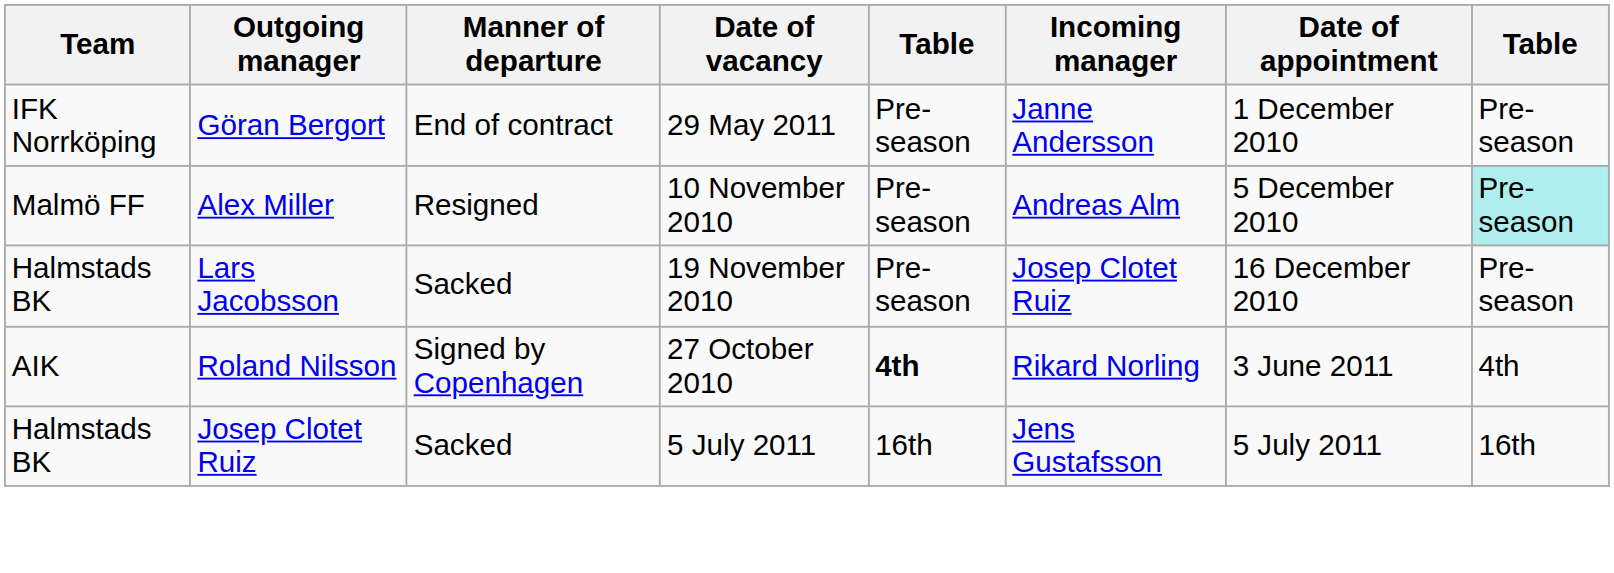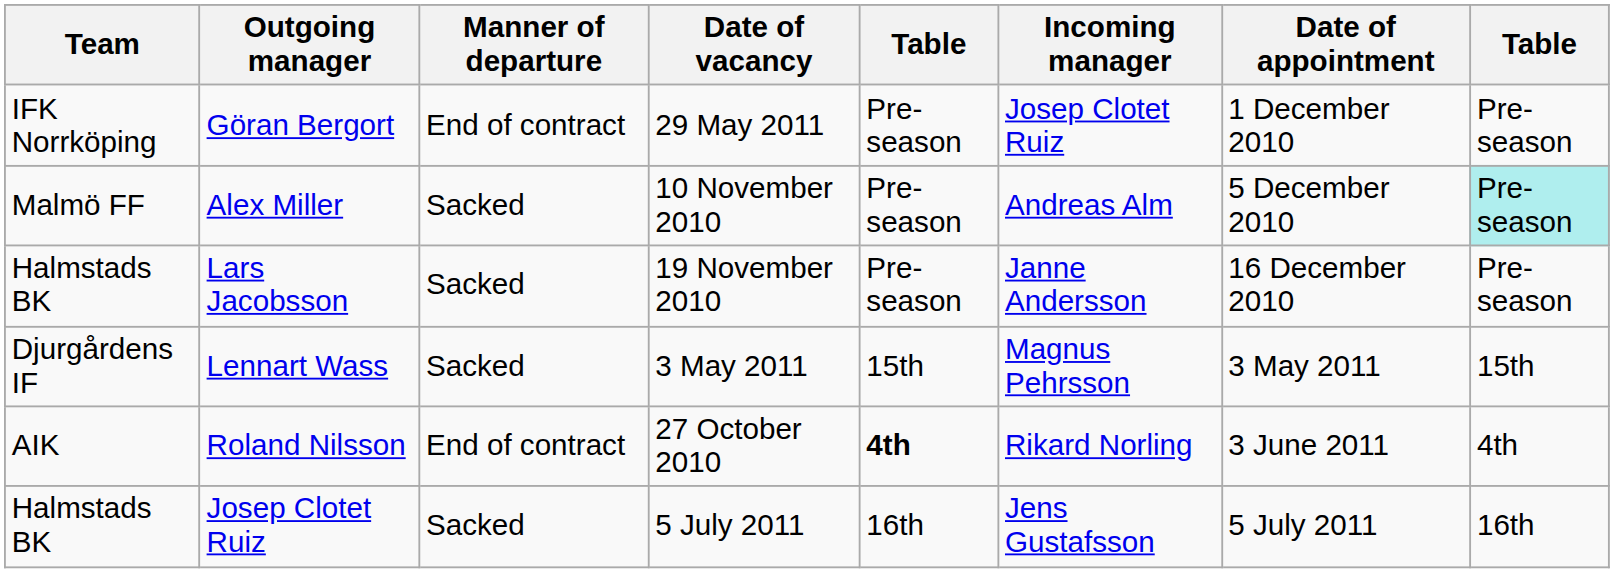 <table class="wikitable">
 <tr>
 <th>Team</th>
 <th>Outgoing manager</th>
 <th>Manner of departure</th>
 <th>Date of vacancy</th>
 <th>Table</th>
 <th>Incoming manager</th>
 <th>Date of appointment</th>
 <th>Table</th>
 </tr>
 <tr>
 <td>IFK Norrköping</td>
 <td> <a href='#'>Göran Bergort</a></td>
 <td>End of contract</td>
 <td>29 May 2011</td>
 <td>Pre-season</td>
-<td> <a href='#'>Janne Andersson</a></td>
+<td> <a href='#'>Josep Clotet Ruiz</a></td>
 <td>1 December 2010</td>
 <td>Pre-season</td>
 </tr>
 <tr>
 <td>Malmö FF</td>
 <td> <a href='#'>Alex Miller</a></td>
-<td>Resigned</td>
+<td>Sacked</td>
 <td>10 November 2010</td>
 <td>Pre-season</td>
 <td> <a href='#'>Andreas Alm</a></td>
 <td>5 December 2010</td>
 <td style="background: paleturquoise;">Pre-season</td>
 </tr>
 <tr>
 <td>Halmstads BK</td>
 <td> <a href='#'>Lars Jacobsson</a></td>
 <td>Sacked</td>
 <td>19 November 2010</td>
 <td>Pre-season</td>
-<td> <a href='#'>Josep Clotet Ruiz</a></td>
+<td> <a href='#'>Janne Andersson</a></td>
 <td>16 December 2010</td>
 <td>Pre-season</td>
 </tr>
 <tr>
+<td>Djurgårdens IF</td>
+<td> <a href='#'>Lennart Wass</a></td>
+<td>Sacked</td>
+<td>3 May 2011</td>
+<td>15th</td>
+<td> <a href='#'>Magnus Pehrsson</a></td>
+<td>3 May 2011</td>
+<td>15th</td>
+</tr>
+<tr>
 <td>AIK</td>
 <td> <a href='#'>Roland Nilsson</a></td>
-<td>Signed by <a href='#'>Copenhagen</a></td>
+<td>End of contract</td>
 <td>27 October 2010</td>
 <td><strong>4th</strong></td>
 <td> <a href='#'>Rikard Norling</a></td>
 <td>3 June 2011</td>
 <td>4th</td>
 </tr>
 <tr>
 <td>Halmstads BK</td>
 <td> <a href='#'>Josep Clotet Ruiz</a></td>
 <td>Sacked</td>
 <td>5 July 2011</td>
 <td>16th</td>
 <td> <a href='#'>Jens Gustafsson</a></td>
 <td>5 July 2011</td>
 <td>16th</td>
 </tr>
 </table>
